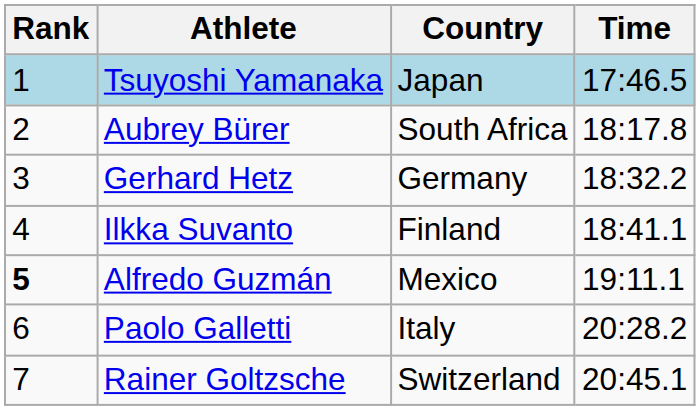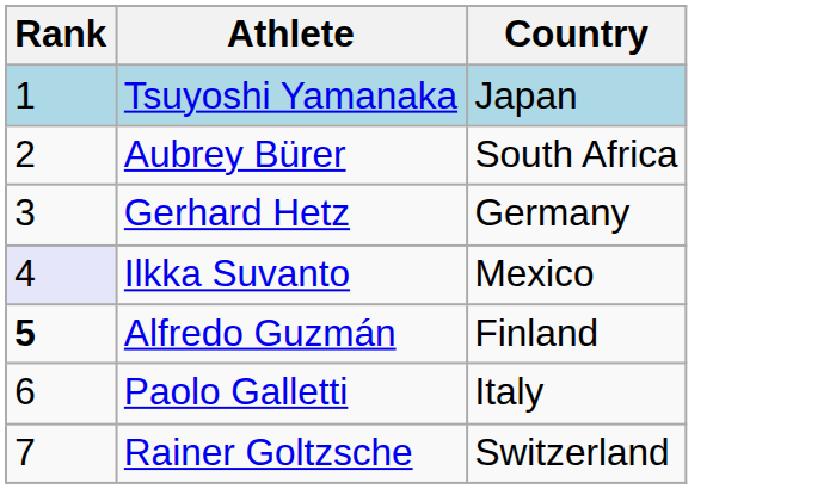 <table class="wikitable">
 <tr>
 <th>Rank</th>
 <th>Athlete</th>
 <th>Country</th>
-<th>Time</th>
 </tr>
 <tr bgcolor=lightblue>
 <td>1</td>
 <td><a href='#'>Tsuyoshi Yamanaka</a></td>
 <td>Japan</td>
-<td>17:46.5</td>
 </tr>
 <tr>
 <td>2</td>
 <td><a href='#'>Aubrey Bürer</a></td>
 <td>South Africa</td>
-<td>18:17.8</td>
 </tr>
 <tr>
 <td>3</td>
 <td><a href='#'>Gerhard Hetz</a></td>
 <td>Germany</td>
-<td>18:32.2</td>
 </tr>
 <tr>
-<td>4</td>
+<td style="background: lavender;">4</td>
 <td><a href='#'>Ilkka Suvanto</a></td>
-<td>Finland</td>
-<td>18:41.1</td>
+<td>Mexico</td>
 </tr>
 <tr>
 <td><strong>5</strong></td>
 <td><a href='#'>Alfredo Guzmán</a></td>
-<td>Mexico</td>
-<td>19:11.1</td>
+<td>Finland</td>
 </tr>
 <tr>
 <td>6</td>
 <td><a href='#'>Paolo Galletti</a></td>
 <td>Italy</td>
-<td>20:28.2</td>
 </tr>
 <tr>
 <td>7</td>
 <td><a href='#'>Rainer Goltzsche</a></td>
 <td>Switzerland</td>
-<td>20:45.1</td>
 </tr>
 </table>
